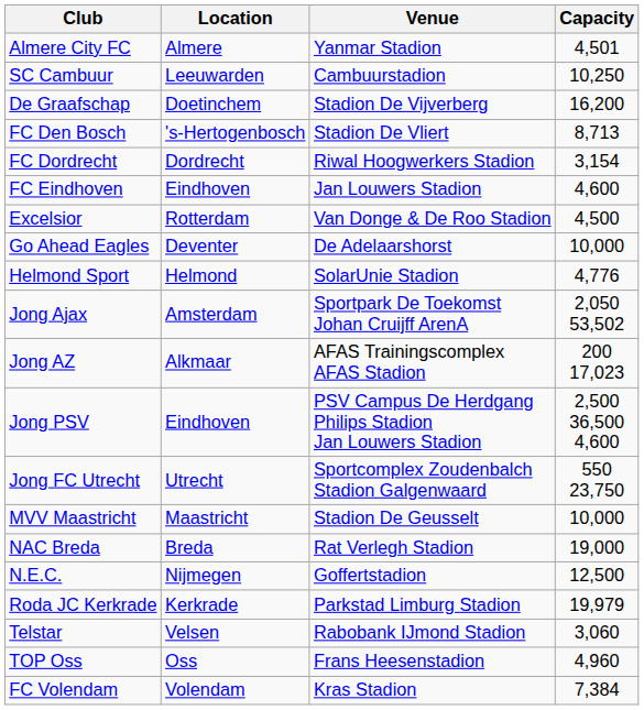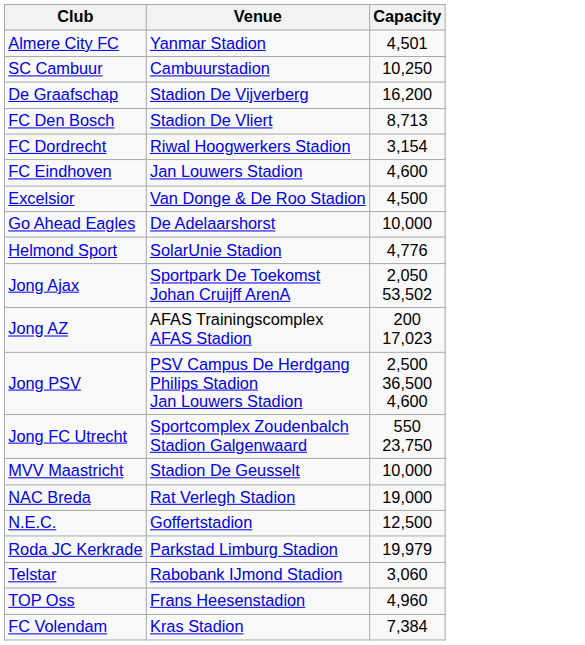 <table class="wikitable sortable">
 <tr>
 <th>Club</th>
-<th>Location</th>
 <th>Venue</th>
 <th>Capacity</th>
 </tr>
 <tr>
 <td><a href='#'>Almere City FC</a></td>
-<td><a href='#'>Almere</a></td>
 <td><a href='#'>Yanmar Stadion</a></td>
 <td style="text-align: center;">4,501</td>
 </tr>
 <tr>
 <td><a href='#'>SC Cambuur</a></td>
-<td><a href='#'>Leeuwarden</a></td>
 <td><a href='#'>Cambuurstadion</a></td>
 <td style="text-align: center;">10,250</td>
 </tr>
 <tr>
 <td><a href='#'>De Graafschap</a></td>
-<td><a href='#'>Doetinchem</a></td>
 <td><a href='#'>Stadion De Vijverberg</a></td>
 <td style="text-align: center;">16,200</td>
 </tr>
 <tr>
 <td><a href='#'>FC Den Bosch</a></td>
-<td><a href='#'>'s-Hertogenbosch</a></td>
 <td><a href='#'>Stadion De Vliert</a></td>
 <td style="text-align: center;">8,713</td>
 </tr>
 <tr>
 <td><a href='#'>FC Dordrecht</a></td>
-<td><a href='#'>Dordrecht</a></td>
 <td><a href='#'>Riwal Hoogwerkers Stadion</a></td>
 <td style="text-align: center;">3,154</td>
 </tr>
 <tr>
 <td><a href='#'>FC Eindhoven</a></td>
-<td><a href='#'>Eindhoven</a></td>
 <td><a href='#'>Jan Louwers Stadion</a></td>
 <td style="text-align: center;">4,600</td>
 </tr>
 <tr>
 <td><a href='#'>Excelsior</a></td>
-<td><a href='#'>Rotterdam</a></td>
 <td><a href='#'>Van Donge & De Roo Stadion</a></td>
 <td style="text-align: center;">4,500</td>
 </tr>
 <tr>
 <td><a href='#'>Go Ahead Eagles</a></td>
-<td><a href='#'>Deventer</a></td>
 <td><a href='#'>De Adelaarshorst</a></td>
 <td style="text-align: center;">10,000</td>
 </tr>
 <tr>
 <td><a href='#'>Helmond Sport</a></td>
-<td><a href='#'>Helmond</a></td>
 <td><a href='#'>SolarUnie Stadion</a></td>
 <td style="text-align: center;">4,776</td>
 </tr>
 <tr>
 <td><a href='#'>Jong Ajax</a></td>
-<td><a href='#'>Amsterdam</a></td>
 <td><a href='#'>Sportpark De Toekomst</a><br><a href='#'>Johan Cruijff ArenA</a></td>
 <td style="text-align: center;">2,050<br>53,502</td>
 </tr>
 <tr>
 <td><a href='#'>Jong AZ</a></td>
-<td><a href='#'>Alkmaar</a></td>
 <td>AFAS Trainingscomplex<br><a href='#'>AFAS Stadion</a></td>
 <td style="text-align: center;">200<br>17,023</td>
 </tr>
 <tr>
 <td><a href='#'>Jong PSV</a></td>
-<td><a href='#'>Eindhoven</a></td>
 <td><a href='#'>PSV Campus De Herdgang</a><br><a href='#'>Philips Stadion</a><br><a href='#'>Jan Louwers Stadion</a></td>
 <td style="text-align: center;">2,500<br>36,500<br>4,600</td>
 </tr>
 <tr>
 <td><a href='#'>Jong FC Utrecht</a></td>
-<td><a href='#'>Utrecht</a></td>
 <td><a href='#'>Sportcomplex Zoudenbalch</a><br><a href='#'>Stadion Galgenwaard</a></td>
 <td style="text-align: center;">550<br>23,750</td>
 </tr>
 <tr>
 <td><a href='#'>MVV Maastricht</a></td>
-<td><a href='#'>Maastricht</a></td>
 <td><a href='#'>Stadion De Geusselt</a></td>
 <td style="text-align: center;">10,000</td>
 </tr>
 <tr>
 <td><a href='#'>NAC Breda</a></td>
-<td><a href='#'>Breda</a></td>
 <td><a href='#'>Rat Verlegh Stadion</a></td>
 <td style="text-align: center;">19,000</td>
 </tr>
 <tr>
 <td><a href='#'>N.E.C.</a></td>
-<td><a href='#'>Nijmegen</a></td>
 <td><a href='#'>Goffertstadion</a></td>
 <td style="text-align: center;">12,500</td>
 </tr>
 <tr>
 <td><a href='#'>Roda JC Kerkrade</a></td>
-<td><a href='#'>Kerkrade</a></td>
 <td><a href='#'>Parkstad Limburg Stadion</a></td>
 <td style="text-align: center;">19,979</td>
 </tr>
 <tr>
 <td><a href='#'>Telstar</a></td>
-<td><a href='#'>Velsen</a></td>
 <td><a href='#'>Rabobank IJmond Stadion</a></td>
 <td style="text-align: center;">3,060</td>
 </tr>
 <tr>
 <td><a href='#'>TOP Oss</a></td>
-<td><a href='#'>Oss</a></td>
 <td><a href='#'>Frans Heesenstadion</a></td>
 <td style="text-align: center;">4,960</td>
 </tr>
 <tr>
 <td><a href='#'>FC Volendam</a></td>
-<td><a href='#'>Volendam</a></td>
 <td><a href='#'>Kras Stadion</a></td>
 <td style="text-align: center;">7,384</td>
 </tr>
 </table>
